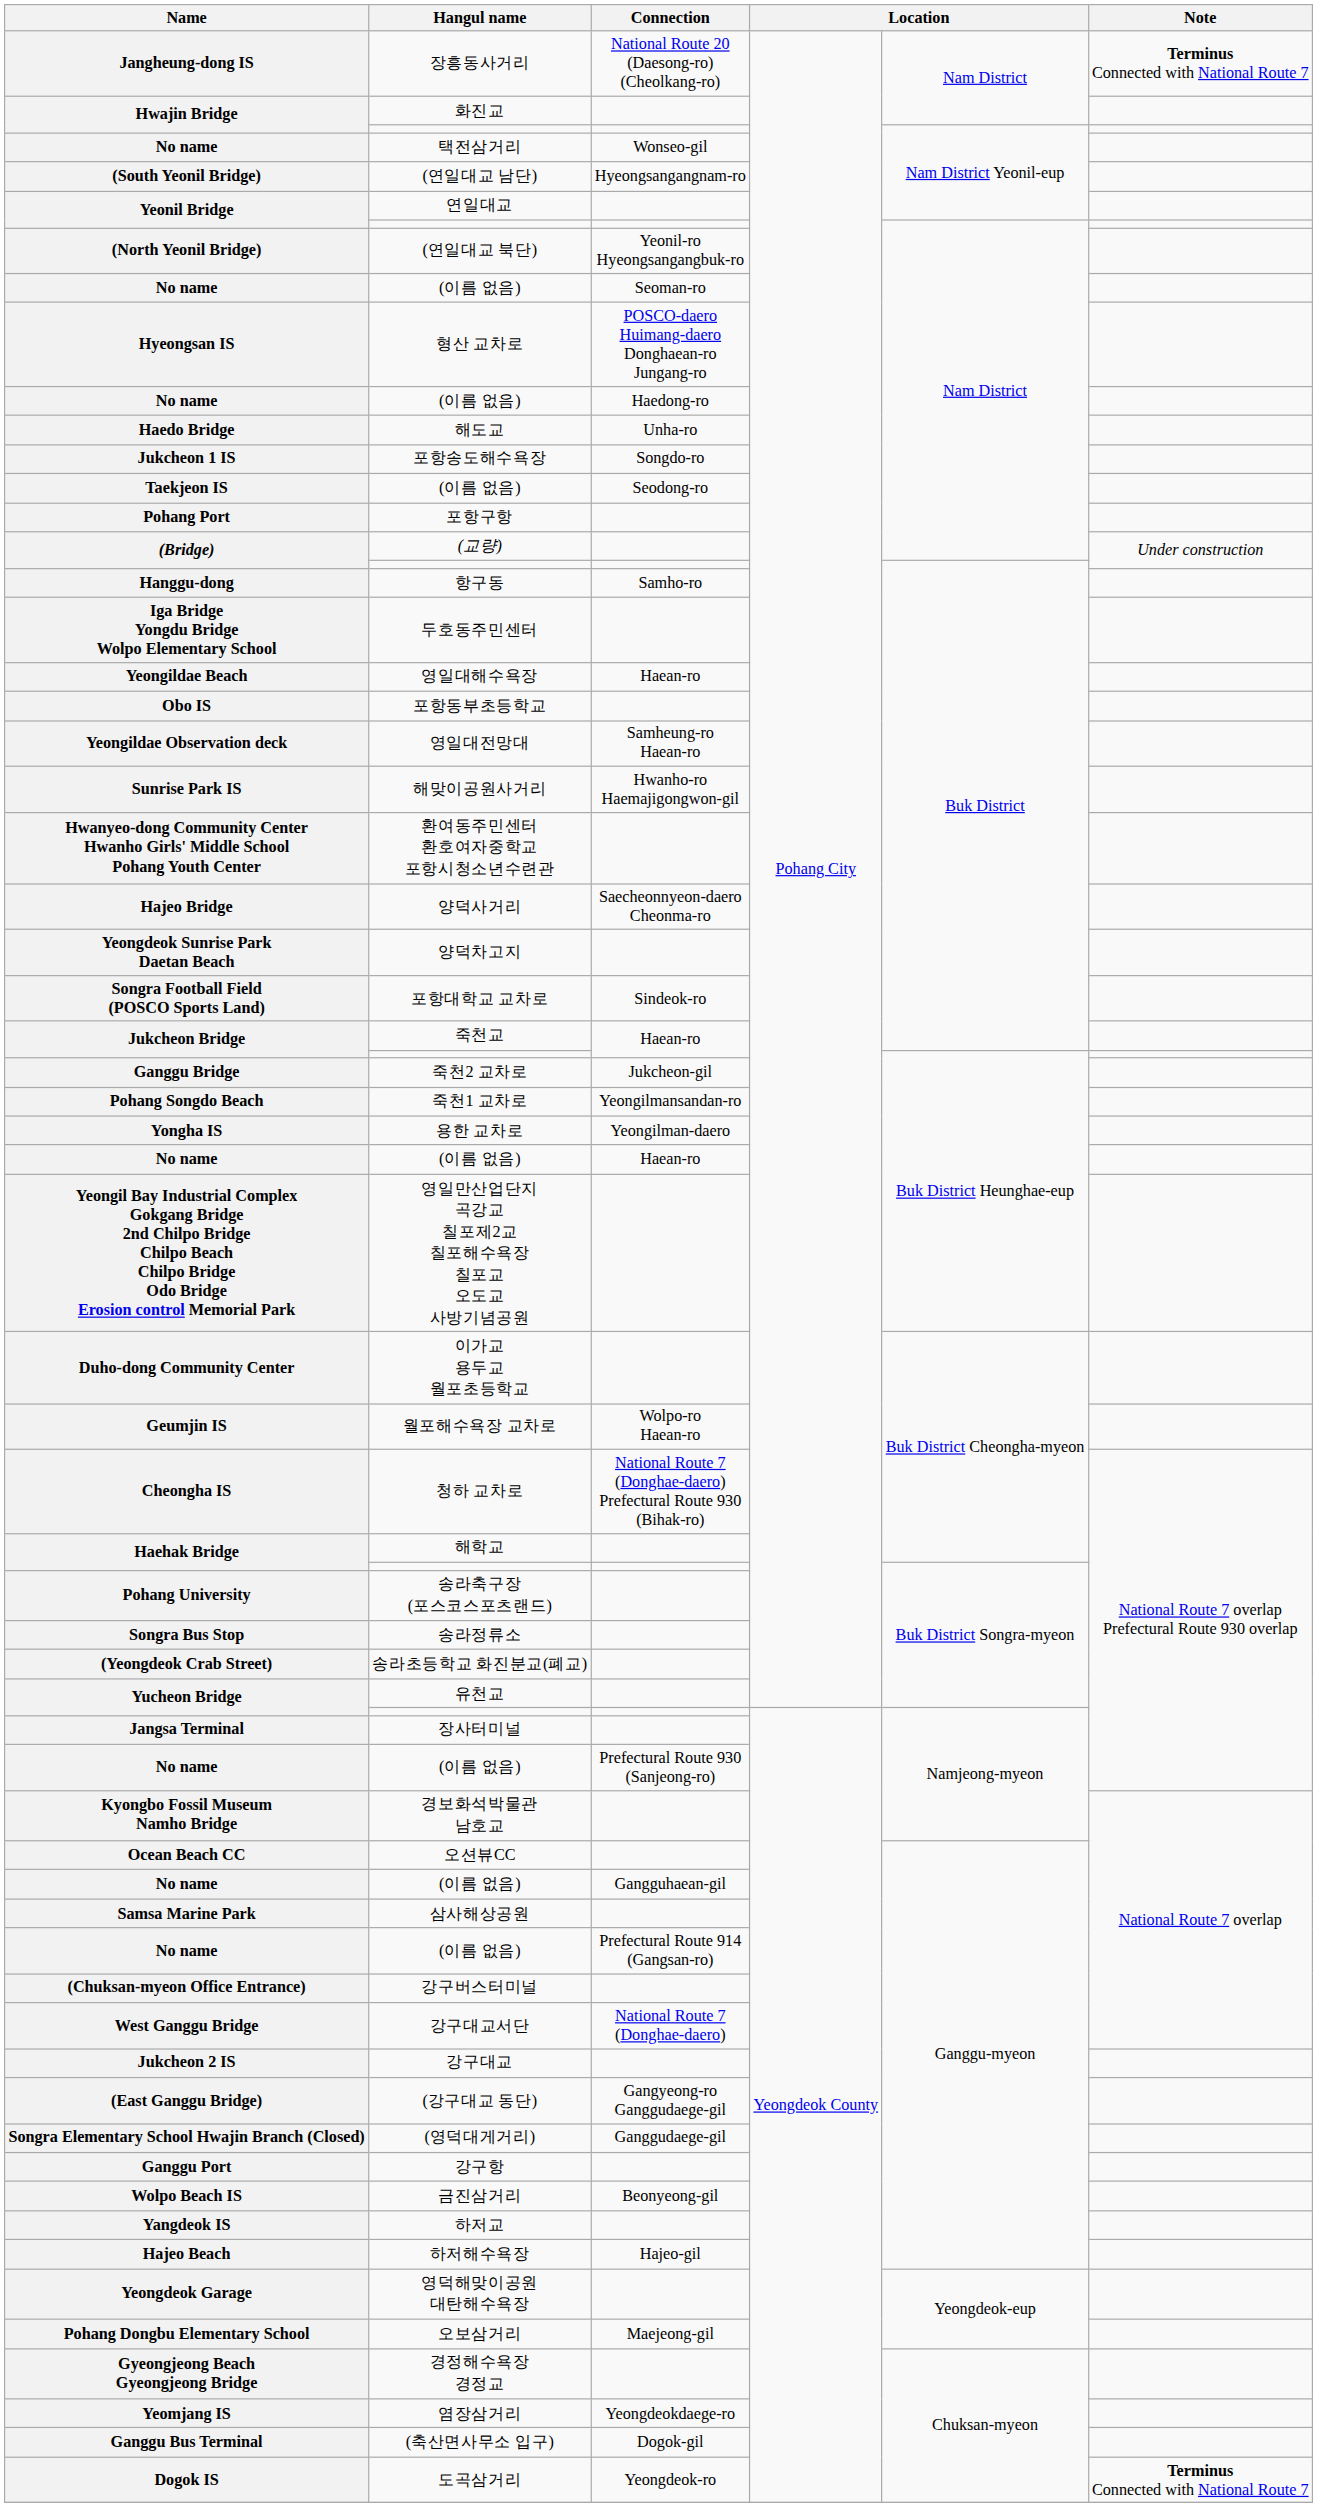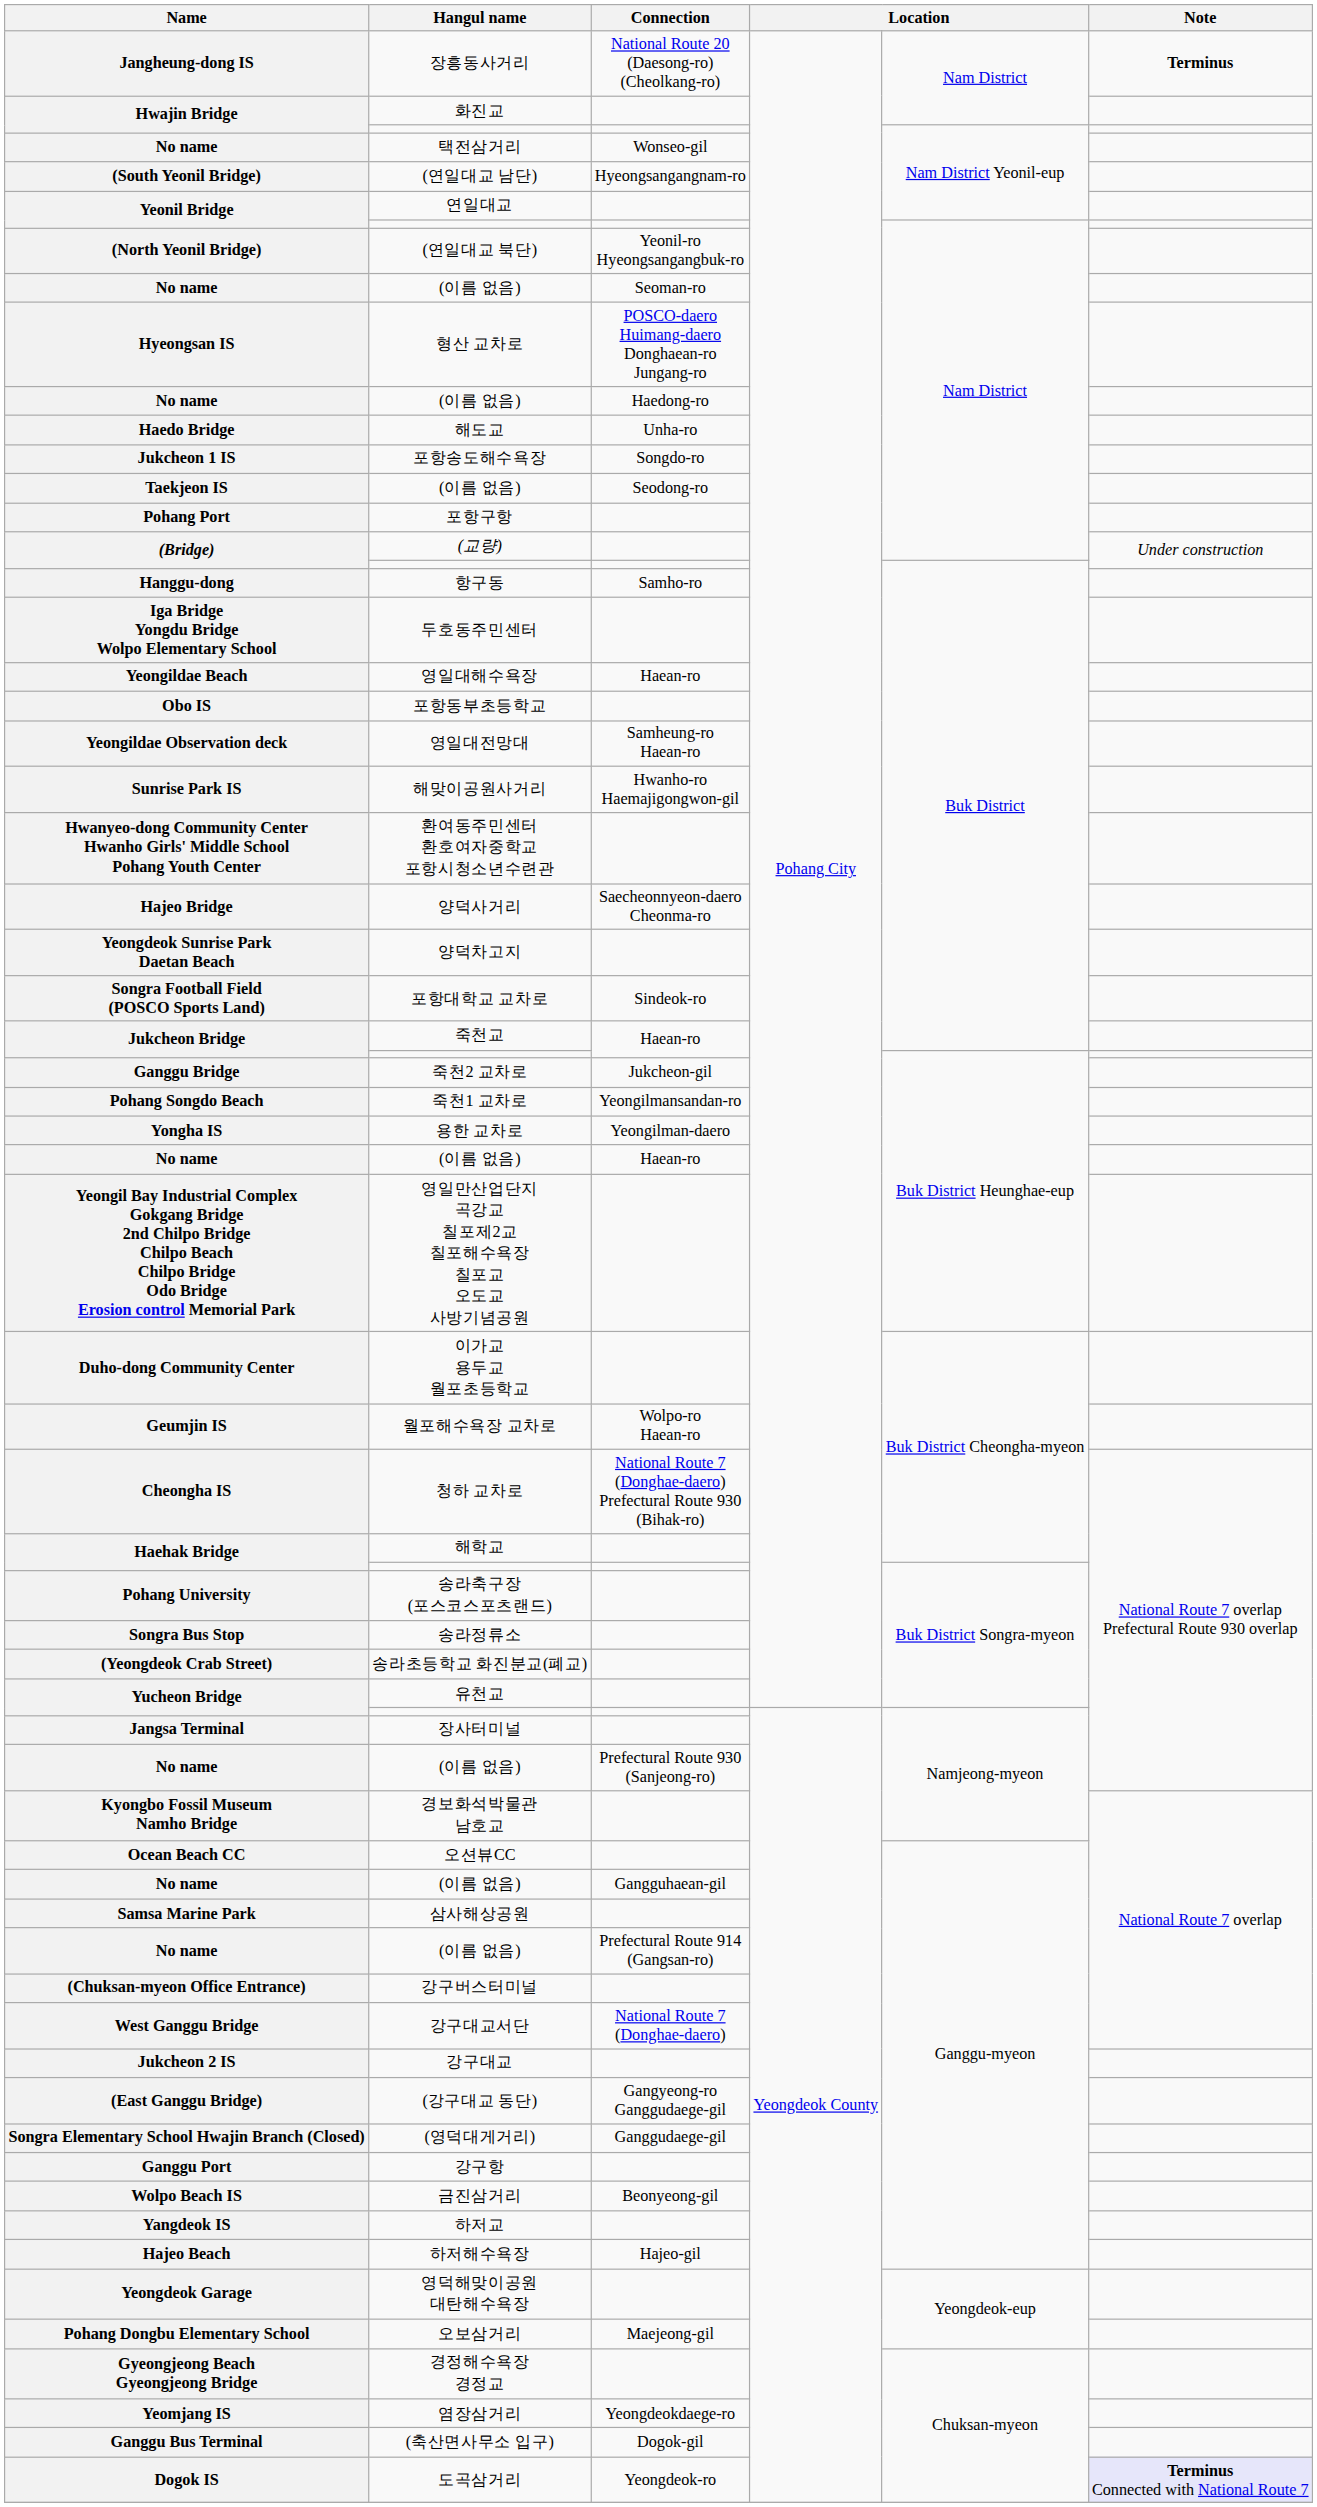 <table class="wikitable" style="font-size: 85%; text-align: center;">
 <tr>
 <th>Name </th>
 <th>Hangul name</th>
 <th>Connection</th>
 <th colspan="2">Location</th>
 <th>Note</th>
 </tr>
 <tr>
 <th>Jangheung-dong IS</th>
 <td>장흥동사거리</td>
 <td><a href='#'>National Route 20</a><br>(Daesong-ro)<br>(Cheolkang-ro)</td>
 <td rowspan=43><a href='#'>Pohang City</a></td>
 <td rowspan=2><a href='#'>Nam District</a></td>
-<td><strong>Terminus</strong><br>Connected with <a href='#'>National Route 7</a></td>
+<td><strong>Terminus</strong></td>
 </tr>
 <tr>
 <th rowspan=2>Hwajin Bridge</th>
 <td>화진교</td>
 <td></td>
 <td></td>
 </tr>
 <tr>
 <td></td>
 <td></td>
 <td rowspan=4><a href='#'>Nam District</a> Yeonil-eup</td>
 <td></td>
 </tr>
 <tr>
 <th>No name</th>
 <td>택전삼거리</td>
 <td>Wonseo-gil</td>
 <td></td>
 </tr>
 <tr>
 <th>(South Yeonil Bridge)</th>
 <td>(연일대교 남단)</td>
 <td>Hyeongsangangnam-ro</td>
 <td></td>
 </tr>
 <tr>
 <th rowspan=2>Yeonil Bridge</th>
 <td>연일대교</td>
 <td></td>
 <td></td>
 </tr>
 <tr>
 <td></td>
 <td></td>
 <td rowspan=10><a href='#'>Nam District</a></td>
 <td></td>
 </tr>
 <tr>
 <th>(North Yeonil Bridge)</th>
 <td>(연일대교 북단)</td>
 <td>Yeonil-ro<br>Hyeongsangangbuk-ro</td>
 <td></td>
 </tr>
 <tr>
 <th>No name</th>
 <td>(이름 없음)</td>
 <td>Seoman-ro</td>
 <td></td>
 </tr>
 <tr>
 <th>Hyeongsan IS</th>
 <td>형산 교차로</td>
 <td><a href='#'>POSCO-daero</a><br><a href='#'>Huimang-daero</a><br>Donghaean-ro<br>Jungang-ro</td>
 <td></td>
 </tr>
 <tr>
 <th>No name</th>
 <td>(이름 없음)</td>
 <td>Haedong-ro</td>
 <td></td>
 </tr>
 <tr>
 <th>Haedo Bridge</th>
 <td>해도교</td>
 <td>Unha-ro</td>
 <td></td>
 </tr>
 <tr>
 <th>Jukcheon 1 IS</th>
 <td>포항송도해수욕장</td>
 <td>Songdo-ro</td>
 <td></td>
 </tr>
 <tr>
 <th>Taekjeon IS</th>
 <td>(이름 없음)</td>
 <td>Seodong-ro</td>
 <td></td>
 </tr>
 <tr>
 <th>Pohang Port</th>
 <td>포항구항</td>
 <td></td>
 <td></td>
 </tr>
 <tr>
 <th rowspan=2><em>(Bridge)</em></th>
 <td><em>(교량)</em></td>
 <td></td>
 <td rowspan=2><em>Under construction</em></td>
 </tr>
 <tr>
 <td></td>
 <td></td>
 <td rowspan=12><a href='#'>Buk District</a></td>
 </tr>
 <tr>
 <th>Hanggu-dong</th>
 <td>항구동</td>
 <td>Samho-ro</td>
 <td></td>
 </tr>
 <tr>
 <th>Iga Bridge<br>Yongdu Bridge<br>Wolpo Elementary School</th>
 <td>두호동주민센터</td>
 <td></td>
 <td></td>
 </tr>
 <tr>
 <th>Yeongildae Beach</th>
 <td>영일대해수욕장</td>
 <td>Haean-ro</td>
 <td></td>
 </tr>
 <tr>
 <th>Obo IS</th>
 <td>포항동부초등학교</td>
 <td></td>
 <td></td>
 </tr>
 <tr>
 <th>Yeongildae Observation deck</th>
 <td>영일대전망대</td>
 <td>Samheung-ro<br>Haean-ro</td>
 <td></td>
 </tr>
 <tr>
 <th>Sunrise Park IS</th>
 <td>해맞이공원사거리</td>
 <td>Hwanho-ro<br>Haemajigongwon-gil</td>
 <td></td>
 </tr>
 <tr>
 <th>Hwanyeo-dong Community Center<br>Hwanho Girls' Middle School<br>Pohang Youth Center</th>
 <td>환여동주민센터<br>환호여자중학교<br>포항시청소년수련관</td>
 <td></td>
 <td></td>
 </tr>
 <tr>
 <th>Hajeo Bridge</th>
 <td>양덕사거리</td>
 <td>Saecheonnyeon-daero<br>Cheonma-ro</td>
 <td></td>
 </tr>
 <tr>
 <th>Yeongdeok Sunrise Park<br>Daetan Beach</th>
 <td>양덕차고지</td>
 <td></td>
 <td></td>
 </tr>
 <tr>
 <th>Songra Football Field<br>(POSCO Sports Land)</th>
 <td>포항대학교 교차로</td>
 <td>Sindeok-ro</td>
 <td></td>
 </tr>
 <tr>
 <th rowspan=2>Jukcheon Bridge</th>
 <td>죽천교</td>
 <td rowspan=2>Haean-ro</td>
 <td></td>
 </tr>
 <tr>
 <td></td>
 <td rowspan=6><a href='#'>Buk District</a> Heunghae-eup</td>
 <td></td>
 </tr>
 <tr>
 <th>Ganggu Bridge</th>
 <td>죽천2 교차로</td>
 <td>Jukcheon-gil</td>
 <td></td>
 </tr>
 <tr>
 <th>Pohang Songdo Beach</th>
 <td>죽천1 교차로</td>
 <td>Yeongilmansandan-ro</td>
 <td></td>
 </tr>
 <tr>
 <th>Yongha IS</th>
 <td>용한 교차로</td>
 <td>Yeongilman-daero</td>
 <td></td>
 </tr>
 <tr>
 <th>No name</th>
 <td>(이름 없음)</td>
 <td>Haean-ro</td>
 <td></td>
 </tr>
 <tr>
 <th>Yeongil Bay Industrial Complex<br>Gokgang Bridge<br>2nd Chilpo Bridge<br>Chilpo Beach<br>Chilpo Bridge<br>Odo Bridge<br><a href='#'>Erosion control</a> Memorial Park</th>
 <td>영일만산업단지<br>곡강교<br>칠포제2교<br>칠포해수욕장<br>칠포교<br>오도교<br>사방기념공원</td>
 <td></td>
 <td></td>
 </tr>
 <tr>
 <th>Duho-dong Community Center</th>
 <td>이가교<br>용두교<br>월포초등학교</td>
 <td></td>
 <td rowspan=4><a href='#'>Buk District</a> Cheongha-myeon</td>
 <td></td>
 </tr>
 <tr>
 <th>Geumjin IS</th>
 <td>월포해수욕장 교차로</td>
 <td>Wolpo-ro<br>Haean-ro</td>
 <td></td>
 </tr>
 <tr>
 <th>Cheongha IS</th>
 <td>청하 교차로</td>
 <td><a href='#'>National Route 7</a><br>(<a href='#'>Donghae-daero</a>)<br>Prefectural Route 930<br>(Bihak-ro)</td>
 <td rowspan=10><a href='#'>National Route 7</a> overlap<br>Prefectural Route 930 overlap</td>
 </tr>
 <tr>
 <th rowspan=2>Haehak Bridge</th>
 <td>해학교</td>
 <td></td>
 </tr>
 <tr>
 <td></td>
 <td></td>
 <td rowspan=5><a href='#'>Buk District</a> Songra-myeon</td>
 </tr>
 <tr>
 <th>Pohang University</th>
 <td>송라축구장<br>(포스코스포츠랜드)</td>
 <td></td>
 </tr>
 <tr>
 <th>Songra Bus Stop</th>
 <td>송라정류소</td>
 <td></td>
 </tr>
 <tr>
 <th>(Yeongdeok Crab Street)</th>
 <td>송라초등학교 화진분교(폐교)</td>
 <td></td>
 </tr>
 <tr>
 <th rowspan=2>Yucheon Bridge</th>
 <td>유천교</td>
 <td></td>
 </tr>
 <tr>
 <td></td>
 <td></td>
 <td rowspan=23><a href='#'>Yeongdeok County</a></td>
 <td rowspan=4>Namjeong-myeon</td>
 </tr>
 <tr>
 <th>Jangsa Terminal</th>
 <td>장사터미널</td>
 <td></td>
 </tr>
 <tr>
 <th>No name</th>
 <td>(이름 없음)</td>
 <td>Prefectural Route 930<br>(Sanjeong-ro)</td>
 </tr>
 <tr>
 <th>Kyongbo Fossil Museum<br>Namho Bridge</th>
 <td>경보화석박물관<br>남호교</td>
 <td></td>
 <td rowspan=7><a href='#'>National Route 7</a> overlap</td>
 </tr>
 <tr>
 <th>Ocean Beach CC</th>
 <td>오션뷰CC</td>
 <td></td>
 <td rowspan=13>Ganggu-myeon</td>
 </tr>
 <tr>
 <th>No name</th>
 <td>(이름 없음)</td>
 <td>Gangguhaean-gil</td>
 </tr>
 <tr>
 <th>Samsa Marine Park</th>
 <td>삼사해상공원</td>
 <td></td>
 </tr>
 <tr>
 <th>No name</th>
 <td>(이름 없음)</td>
 <td>Prefectural Route 914<br>(Gangsan-ro)</td>
 </tr>
 <tr>
 <th>(Chuksan-myeon Office Entrance)</th>
 <td>강구버스터미널</td>
 <td></td>
 </tr>
 <tr>
 <th>West Ganggu Bridge</th>
 <td>강구대교서단</td>
 <td><a href='#'>National Route 7</a><br>(<a href='#'>Donghae-daero</a>)</td>
 </tr>
 <tr>
 <th>Jukcheon 2 IS</th>
 <td>강구대교</td>
 <td></td>
 <td></td>
 </tr>
 <tr>
 <th>(East Ganggu Bridge)</th>
 <td>(강구대교 동단)</td>
 <td>Gangyeong-ro<br>Ganggudaege-gil</td>
 <td></td>
 </tr>
 <tr>
 <th>Songra Elementary School Hwajin Branch (Closed)</th>
 <td>(영덕대게거리)</td>
 <td>Ganggudaege-gil</td>
 <td></td>
 </tr>
 <tr>
 <th>Ganggu Port</th>
 <td>강구항</td>
 <td></td>
 <td></td>
 </tr>
 <tr>
 <th>Wolpo Beach IS</th>
 <td>금진삼거리</td>
 <td>Beonyeong-gil</td>
 <td></td>
 </tr>
 <tr>
 <th>Yangdeok IS</th>
 <td>하저교</td>
 <td></td>
 <td></td>
 </tr>
 <tr>
 <th>Hajeo Beach</th>
 <td>하저해수욕장</td>
 <td>Hajeo-gil</td>
 <td></td>
 </tr>
 <tr>
 <th>Yeongdeok Garage</th>
 <td>영덕해맞이공원<br>대탄해수욕장</td>
 <td></td>
 <td rowspan=2>Yeongdeok-eup</td>
 <td></td>
 </tr>
 <tr>
 <th>Pohang Dongbu Elementary School</th>
 <td>오보삼거리</td>
 <td>Maejeong-gil</td>
 <td></td>
 </tr>
 <tr>
 <th>Gyeongjeong Beach<br>Gyeongjeong Bridge</th>
 <td>경정해수욕장<br>경정교</td>
 <td></td>
 <td rowspan=4>Chuksan-myeon</td>
 <td></td>
 </tr>
 <tr>
 <th>Yeomjang IS</th>
 <td>염장삼거리</td>
 <td>Yeongdeokdaege-ro</td>
 <td></td>
 </tr>
 <tr>
 <th>Ganggu Bus Terminal</th>
 <td>(축산면사무소 입구)</td>
 <td>Dogok-gil</td>
 <td></td>
 </tr>
 <tr>
 <th>Dogok IS</th>
 <td>도곡삼거리</td>
 <td>Yeongdeok-ro</td>
-<td><strong>Terminus</strong><br>Connected with <a href='#'>National Route 7</a></td>
+<td style="background: lavender;"><strong>Terminus</strong><br>Connected with <a href='#'>National Route 7</a></td>
 </tr>
 <tr>
 </tr>
 </table>
